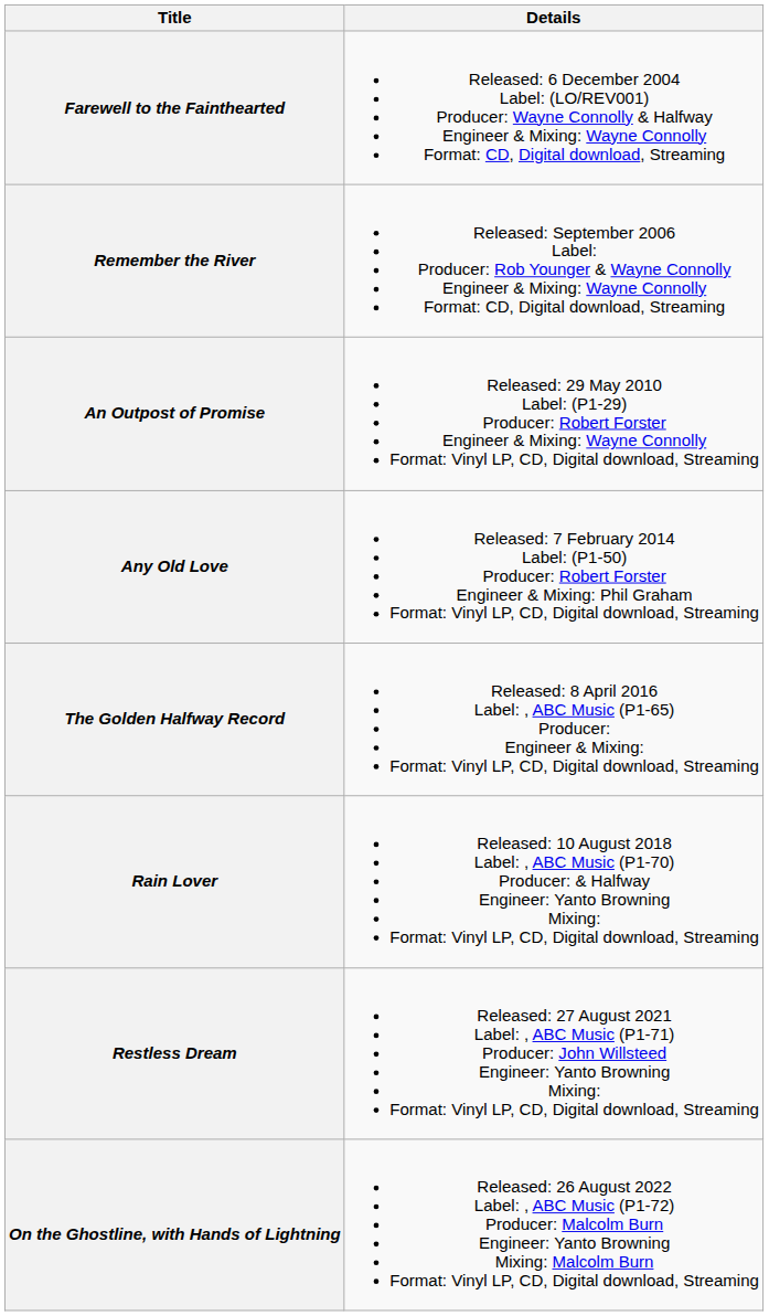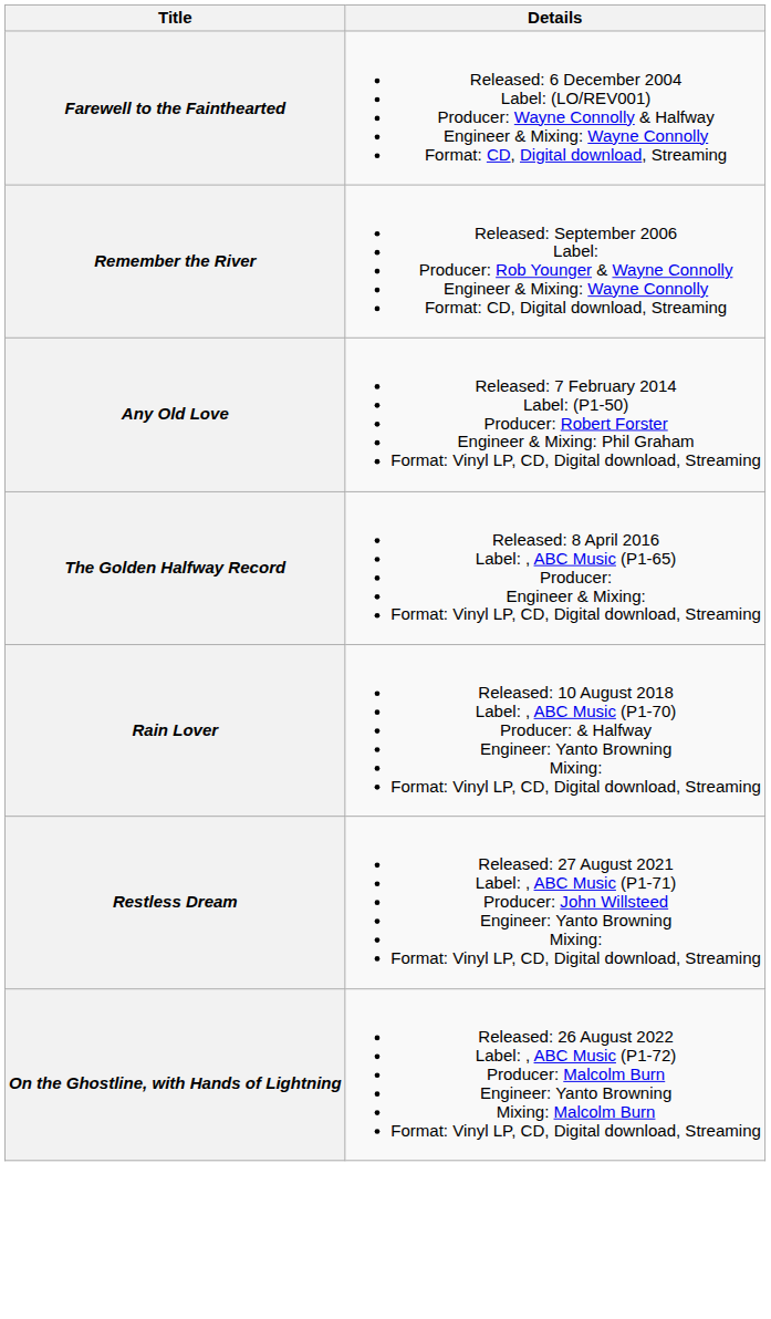 <table class="wikitable plainrowheaders" style="text-align:center;" border="1">
 <tr>
 <th>Title</th>
 <th>Details</th>
 </tr>
 <tr>
 <th scope="row"><strong><em>Farewell to the Fainthearted</em></strong></th>
 <td><br><ul><li>Released: 6 December 2004</li><li>Label:  (LO/REV001)</li><li>Producer: <a href='#'>Wayne Connolly</a> & Halfway</li><li>Engineer & Mixing: <a href='#'>Wayne Connolly</a></li><li>Format: <a href='#'>CD</a>, <a href='#'>Digital download</a>, Streaming</li></ul></td>
 </tr>
 <tr>
 <th scope="row"><strong><em>Remember the River</em></strong></th>
 <td><br><ul><li>Released: September 2006</li><li>Label: </li><li>Producer: <a href='#'>Rob Younger</a> & <a href='#'>Wayne Connolly</a></li><li>Engineer & Mixing: <a href='#'>Wayne Connolly</a></li><li>Format: CD, Digital download, Streaming</li></ul></td>
-</tr>
-<tr>
-<th scope="row"><strong><em>An Outpost of Promise</em></strong></th>
-<td><br><ul><li>Released: 29 May 2010</li><li>Label:  (P1-29)</li><li>Producer: <a href='#'>Robert Forster</a></li><li>Engineer & Mixing: <a href='#'>Wayne Connolly</a></li><li>Format: Vinyl LP, CD, Digital download, Streaming</li></ul></td>
 </tr>
 <tr>
 <th scope="row"><strong><em>Any Old Love</em></strong></th>
 <td><br><ul><li>Released: 7 February 2014</li><li>Label:  (P1-50)</li><li>Producer: <a href='#'>Robert Forster</a></li><li>Engineer & Mixing: Phil Graham</li><li>Format: Vinyl LP, CD, Digital download, Streaming</li></ul></td>
 </tr>
 <tr>
 <th scope="row"><strong><em>The Golden Halfway Record</em></strong></th>
 <td><br><ul><li>Released: 8 April 2016</li><li>Label: , <a href='#'>ABC Music</a> (P1-65)</li><li>Producer: </li><li>Engineer & Mixing: </li><li>Format: Vinyl LP, CD, Digital download, Streaming</li></ul></td>
 </tr>
 <tr>
 <th scope="row"><strong><em>Rain Lover</em></strong></th>
 <td><br><ul><li>Released: 10 August 2018</li><li>Label: , <a href='#'>ABC Music</a> (P1-70)</li><li>Producer:  & Halfway</li><li>Engineer: Yanto Browning</li><li>Mixing: </li><li>Format: Vinyl LP, CD, Digital download, Streaming</li></ul></td>
 </tr>
 <tr>
 <th scope="row"><strong><em>Restless Dream</em></strong></th>
 <td><br><ul><li>Released: 27 August 2021</li><li>Label: , <a href='#'>ABC Music</a> (P1-71)</li><li>Producer: <a href='#'>John Willsteed</a></li><li>Engineer: Yanto Browning</li><li>Mixing: </li><li>Format: Vinyl LP, CD, Digital download, Streaming</li></ul></td>
 </tr>
 <tr>
 <th><br><strong><em>On the Ghostline, with Hands of Lightning</em></strong></th>
 <td><br><ul><li>Released: 26 August 2022</li><li>Label: , <a href='#'>ABC Music</a> (P1-72)</li><li>Producer: <a href='#'>Malcolm Burn</a></li><li>Engineer: Yanto Browning</li><li>Mixing: <a href='#'>Malcolm Burn</a></li><li>Format: Vinyl LP, CD, Digital download, Streaming</li></ul></td>
 </tr>
 </table>
